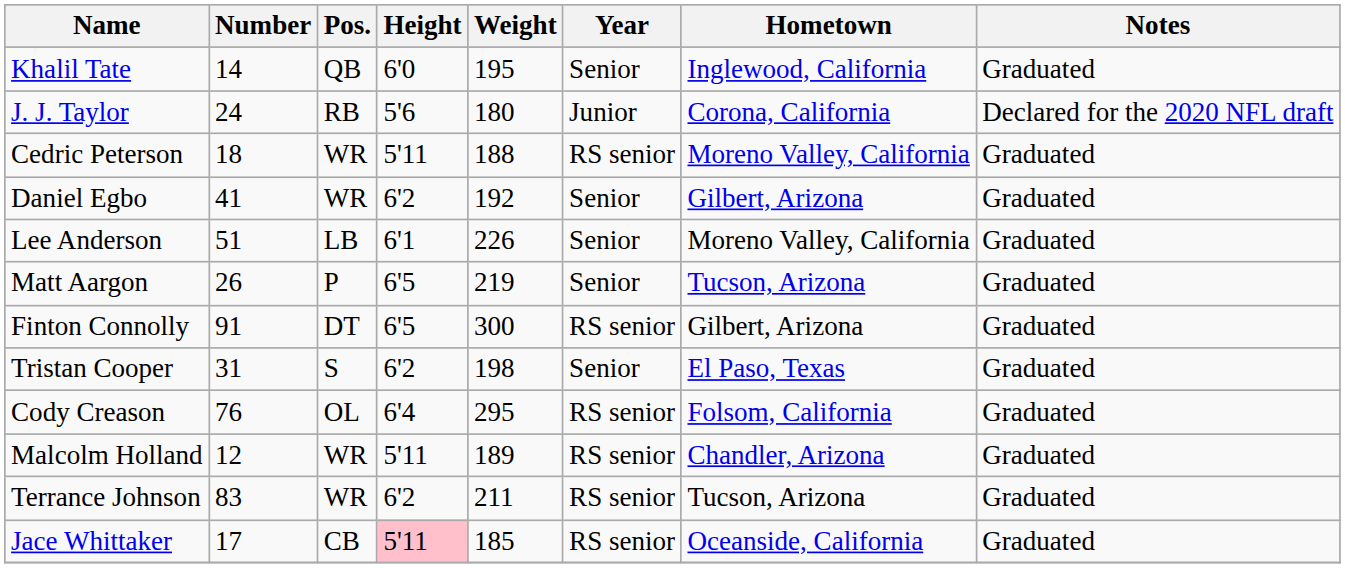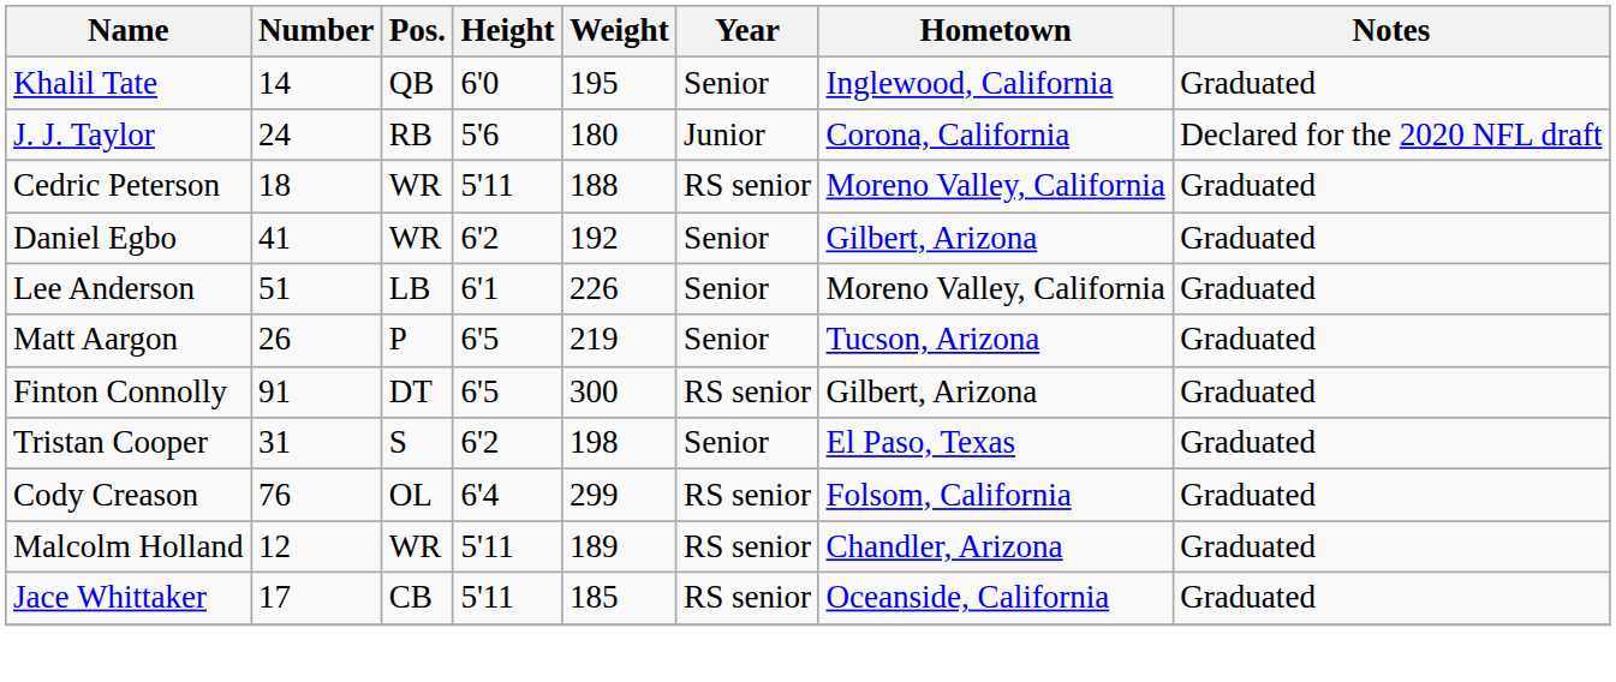 <table class="wikitable sortable">
 <tr>
 <th>Name</th>
 <th>Number</th>
 <th>Pos.</th>
 <th>Height</th>
 <th>Weight</th>
 <th>Year</th>
 <th>Hometown</th>
 <th class="unsortable">Notes</th>
 </tr>
 <tr>
 <td><a href='#'>Khalil Tate</a></td>
 <td>14</td>
 <td>QB</td>
 <td>6'0</td>
 <td>195</td>
 <td>Senior</td>
 <td><a href='#'>Inglewood, California</a></td>
 <td>Graduated</td>
 </tr>
 <tr>
 <td><a href='#'>J. J. Taylor</a></td>
 <td>24</td>
 <td>RB</td>
 <td>5'6</td>
 <td>180</td>
 <td>Junior</td>
 <td><a href='#'>Corona, California</a></td>
 <td>Declared for the <a href='#'>2020 NFL draft</a></td>
 </tr>
 <tr>
 <td>Cedric Peterson</td>
 <td>18</td>
 <td>WR</td>
 <td>5'11</td>
 <td>188</td>
 <td>RS senior</td>
 <td><a href='#'>Moreno Valley, California</a></td>
 <td>Graduated</td>
 </tr>
 <tr>
 <td>Daniel Egbo</td>
 <td>41</td>
 <td>WR</td>
 <td>6'2</td>
 <td>192</td>
 <td>Senior</td>
 <td><a href='#'>Gilbert, Arizona</a></td>
 <td>Graduated</td>
 </tr>
 <tr>
 <td>Lee Anderson</td>
 <td>51</td>
 <td>LB</td>
 <td>6'1</td>
 <td>226</td>
 <td>Senior</td>
 <td>Moreno Valley, California</td>
 <td>Graduated</td>
 </tr>
 <tr>
 <td>Matt Aargon</td>
 <td>26</td>
 <td>P</td>
 <td>6'5</td>
 <td>219</td>
 <td>Senior</td>
 <td><a href='#'>Tucson, Arizona</a></td>
 <td>Graduated</td>
 </tr>
 <tr>
 <td>Finton Connolly</td>
 <td>91</td>
 <td>DT</td>
 <td>6'5</td>
 <td>300</td>
 <td>RS senior</td>
 <td>Gilbert, Arizona</td>
 <td>Graduated</td>
 </tr>
 <tr>
 <td>Tristan Cooper</td>
 <td>31</td>
 <td>S</td>
 <td>6'2</td>
 <td>198</td>
 <td>Senior</td>
 <td><a href='#'>El Paso, Texas</a></td>
 <td>Graduated</td>
 </tr>
 <tr>
 <td>Cody Creason</td>
 <td>76</td>
 <td>OL</td>
 <td>6'4</td>
-<td>295</td>
+<td>299</td>
 <td>RS senior</td>
 <td><a href='#'>Folsom, California</a></td>
 <td>Graduated</td>
 </tr>
 <tr>
 <td>Malcolm Holland</td>
 <td>12</td>
 <td>WR</td>
 <td>5'11</td>
 <td>189</td>
 <td>RS senior</td>
 <td><a href='#'>Chandler, Arizona</a></td>
 <td>Graduated</td>
 </tr>
 <tr>
-<td>Terrance Johnson</td>
-<td>83</td>
-<td>WR</td>
-<td>6'2</td>
-<td>211</td>
-<td>RS senior</td>
-<td>Tucson, Arizona</td>
-<td>Graduated</td>
-</tr>
-<tr>
 <td><a href='#'>Jace Whittaker</a></td>
 <td>17</td>
 <td>CB</td>
-<td style="background: pink;">5'11</td>
+<td>5'11</td>
 <td>185</td>
 <td>RS senior</td>
 <td><a href='#'>Oceanside, California</a></td>
 <td>Graduated</td>
 </tr>
 <tr>
 </tr>
 </table>
